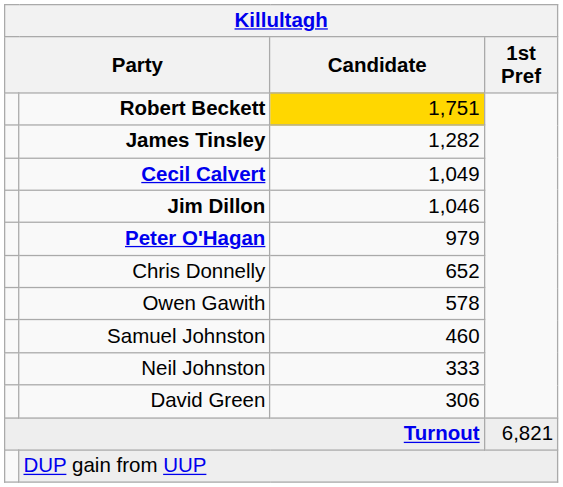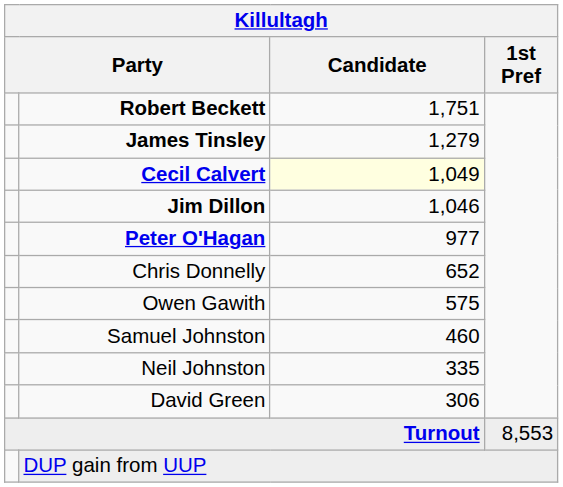 <table class="wikitable">
 <tr>
 <th colspan="4" align="center"><a href='#'>Killultagh</a></th>
 </tr>
 <tr>
 <th colspan="2" align="center" width=200>Party</th>
 <th width=160>Candidate</th>
 <th width=50>1st Pref</th>
 </tr>
 <tr>
 <td></td>
 <td align="right"><strong>Robert Beckett</strong></td>
-<td align="right" style="background: gold;">1,751</td>
+<td align="right">1,751</td>
 </tr>
 <tr>
 <td></td>
 <td align="right"><strong>James Tinsley</strong></td>
-<td align="right">1,282</td>
+<td align="right">1,279</td>
 </tr>
 <tr>
 <td></td>
 <td align="right"><strong><a href='#'>Cecil Calvert</a></strong></td>
-<td align="right">1,049</td>
+<td align="right" style="background: lightyellow;">1,049</td>
 </tr>
 <tr>
 <td></td>
 <td align="right"><strong>Jim Dillon</strong></td>
 <td align="right">1,046</td>
 </tr>
 <tr>
 <td></td>
 <td align="right"><strong><a href='#'>Peter O'Hagan</a></strong></td>
-<td align="right">979</td>
+<td align="right">977</td>
 </tr>
 <tr>
 <td></td>
 <td align="right">Chris Donnelly</td>
 <td align="right">652</td>
 </tr>
 <tr>
 <td></td>
 <td align="right">Owen Gawith</td>
-<td align="right">578</td>
+<td align="right">575</td>
 </tr>
 <tr>
 <td></td>
 <td align="right">Samuel Johnston</td>
 <td align="right">460</td>
 </tr>
 <tr>
 <td></td>
 <td align="right">Neil Johnston</td>
-<td align="right">333</td>
+<td align="right">335</td>
 </tr>
 <tr>
 <td></td>
 <td align="right">David Green</td>
 <td align="right">306</td>
 </tr>
 <tr bgcolor="EEEEEE">
 <td colspan=3 align="right"><strong><a href='#'>Turnout</a></strong></td>
-<td align="right">6,821</td>
+<td align="right">8,553</td>
 </tr>
 <tr>
 <td bgcolor=></td>
 <td colspan=3 bgcolor="EEEEEE"><a href='#'>DUP</a> gain from <a href='#'>UUP</a></td>
 </tr>
 </table>
